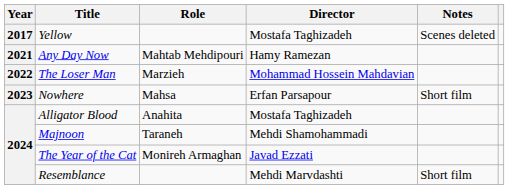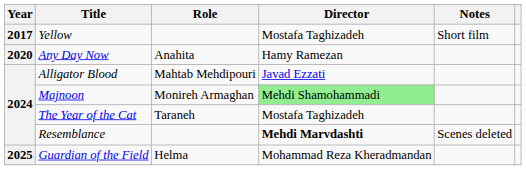 <table class="wikitable plainrowheaders sortable" style="font-size:100%">
 <tr>
 <th scope="col">Year</th>
 <th scope="col">Title</th>
 <th scope="col">Role</th>
 <th scope="col">Director</th>
 <th class="unsortable" scope="col">Notes</th>
 <th scope="col" class="unsortable"></th>
 </tr>
 <tr>
 <th scope="row">2017</th>
 <td><em>Yellow</em></td>
 <td></td>
 <td>Mostafa Taghizadeh</td>
-<td>Scenes deleted</td>
+<td>Short film</td>
 <td></td>
 </tr>
 <tr>
-<th scope="row">2021</th>
+<th scope="row">2020</th>
 <td><em><a href='#'>Any Day Now</a></em></td>
-<td>Mahtab Mehdipouri</td>
+<td>Anahita</td>
 <td>Hamy Ramezan</td>
 <td></td>
 <td></td>
 </tr>
 <tr>
-<th scope="row">2022</th>
-<td><em><a href='#'>The Loser Man</a></em></td>
-<td>Marzieh</td>
-<td><a href='#'>Mohammad Hossein Mahdavian</a></td>
-<td></td>
-<td></td>
-</tr>
-<tr>
-<th scope="row">2023</th>
-<td><em>Nowhere</em></td>
-<td>Mahsa</td>
-<td>Erfan Parsapour</td>
-<td>Short film</td>
-<td></td>
-</tr>
-<tr>
 <th scope="row" rowspan="4">2024</th>
 <td><em>Alligator Blood</em></td>
-<td>Anahita</td>
-<td>Mostafa Taghizadeh</td>
+<td>Mahtab Mehdipouri</td>
+<td><a href='#'>Javad Ezzati</a></td>
 <td></td>
 <td></td>
 </tr>
 <tr>
 <td><em><a href='#'>Majnoon</a></em></td>
-<td>Taraneh</td>
-<td>Mehdi Shamohammadi</td>
+<td>Monireh Armaghan</td>
+<td style="background: lightgreen;">Mehdi Shamohammadi</td>
 <td></td>
 <td></td>
 </tr>
 <tr>
 <td><em><a href='#'>The Year of the Cat</a></em></td>
-<td>Monireh Armaghan</td>
-<td><a href='#'>Javad Ezzati</a></td>
+<td>Taraneh</td>
+<td>Mostafa Taghizadeh</td>
 <td></td>
 <td></td>
 </tr>
 <tr>
 <td><em>Resemblance</em></td>
 <td></td>
-<td>Mehdi Marvdashti</td>
-<td>Short film</td>
+<td><strong>Mehdi Marvdashti</strong></td>
+<td>Scenes deleted</td>
+<td></td>
+</tr>
+<tr>
+<th scope="row">2025</th>
+<td><em><a href='#'>Guardian of the Field</a></em></td>
+<td>Helma</td>
+<td>Mohammad Reza Kheradmandan</td>
+<td></td>
 <td></td>
 </tr>
 </table>
